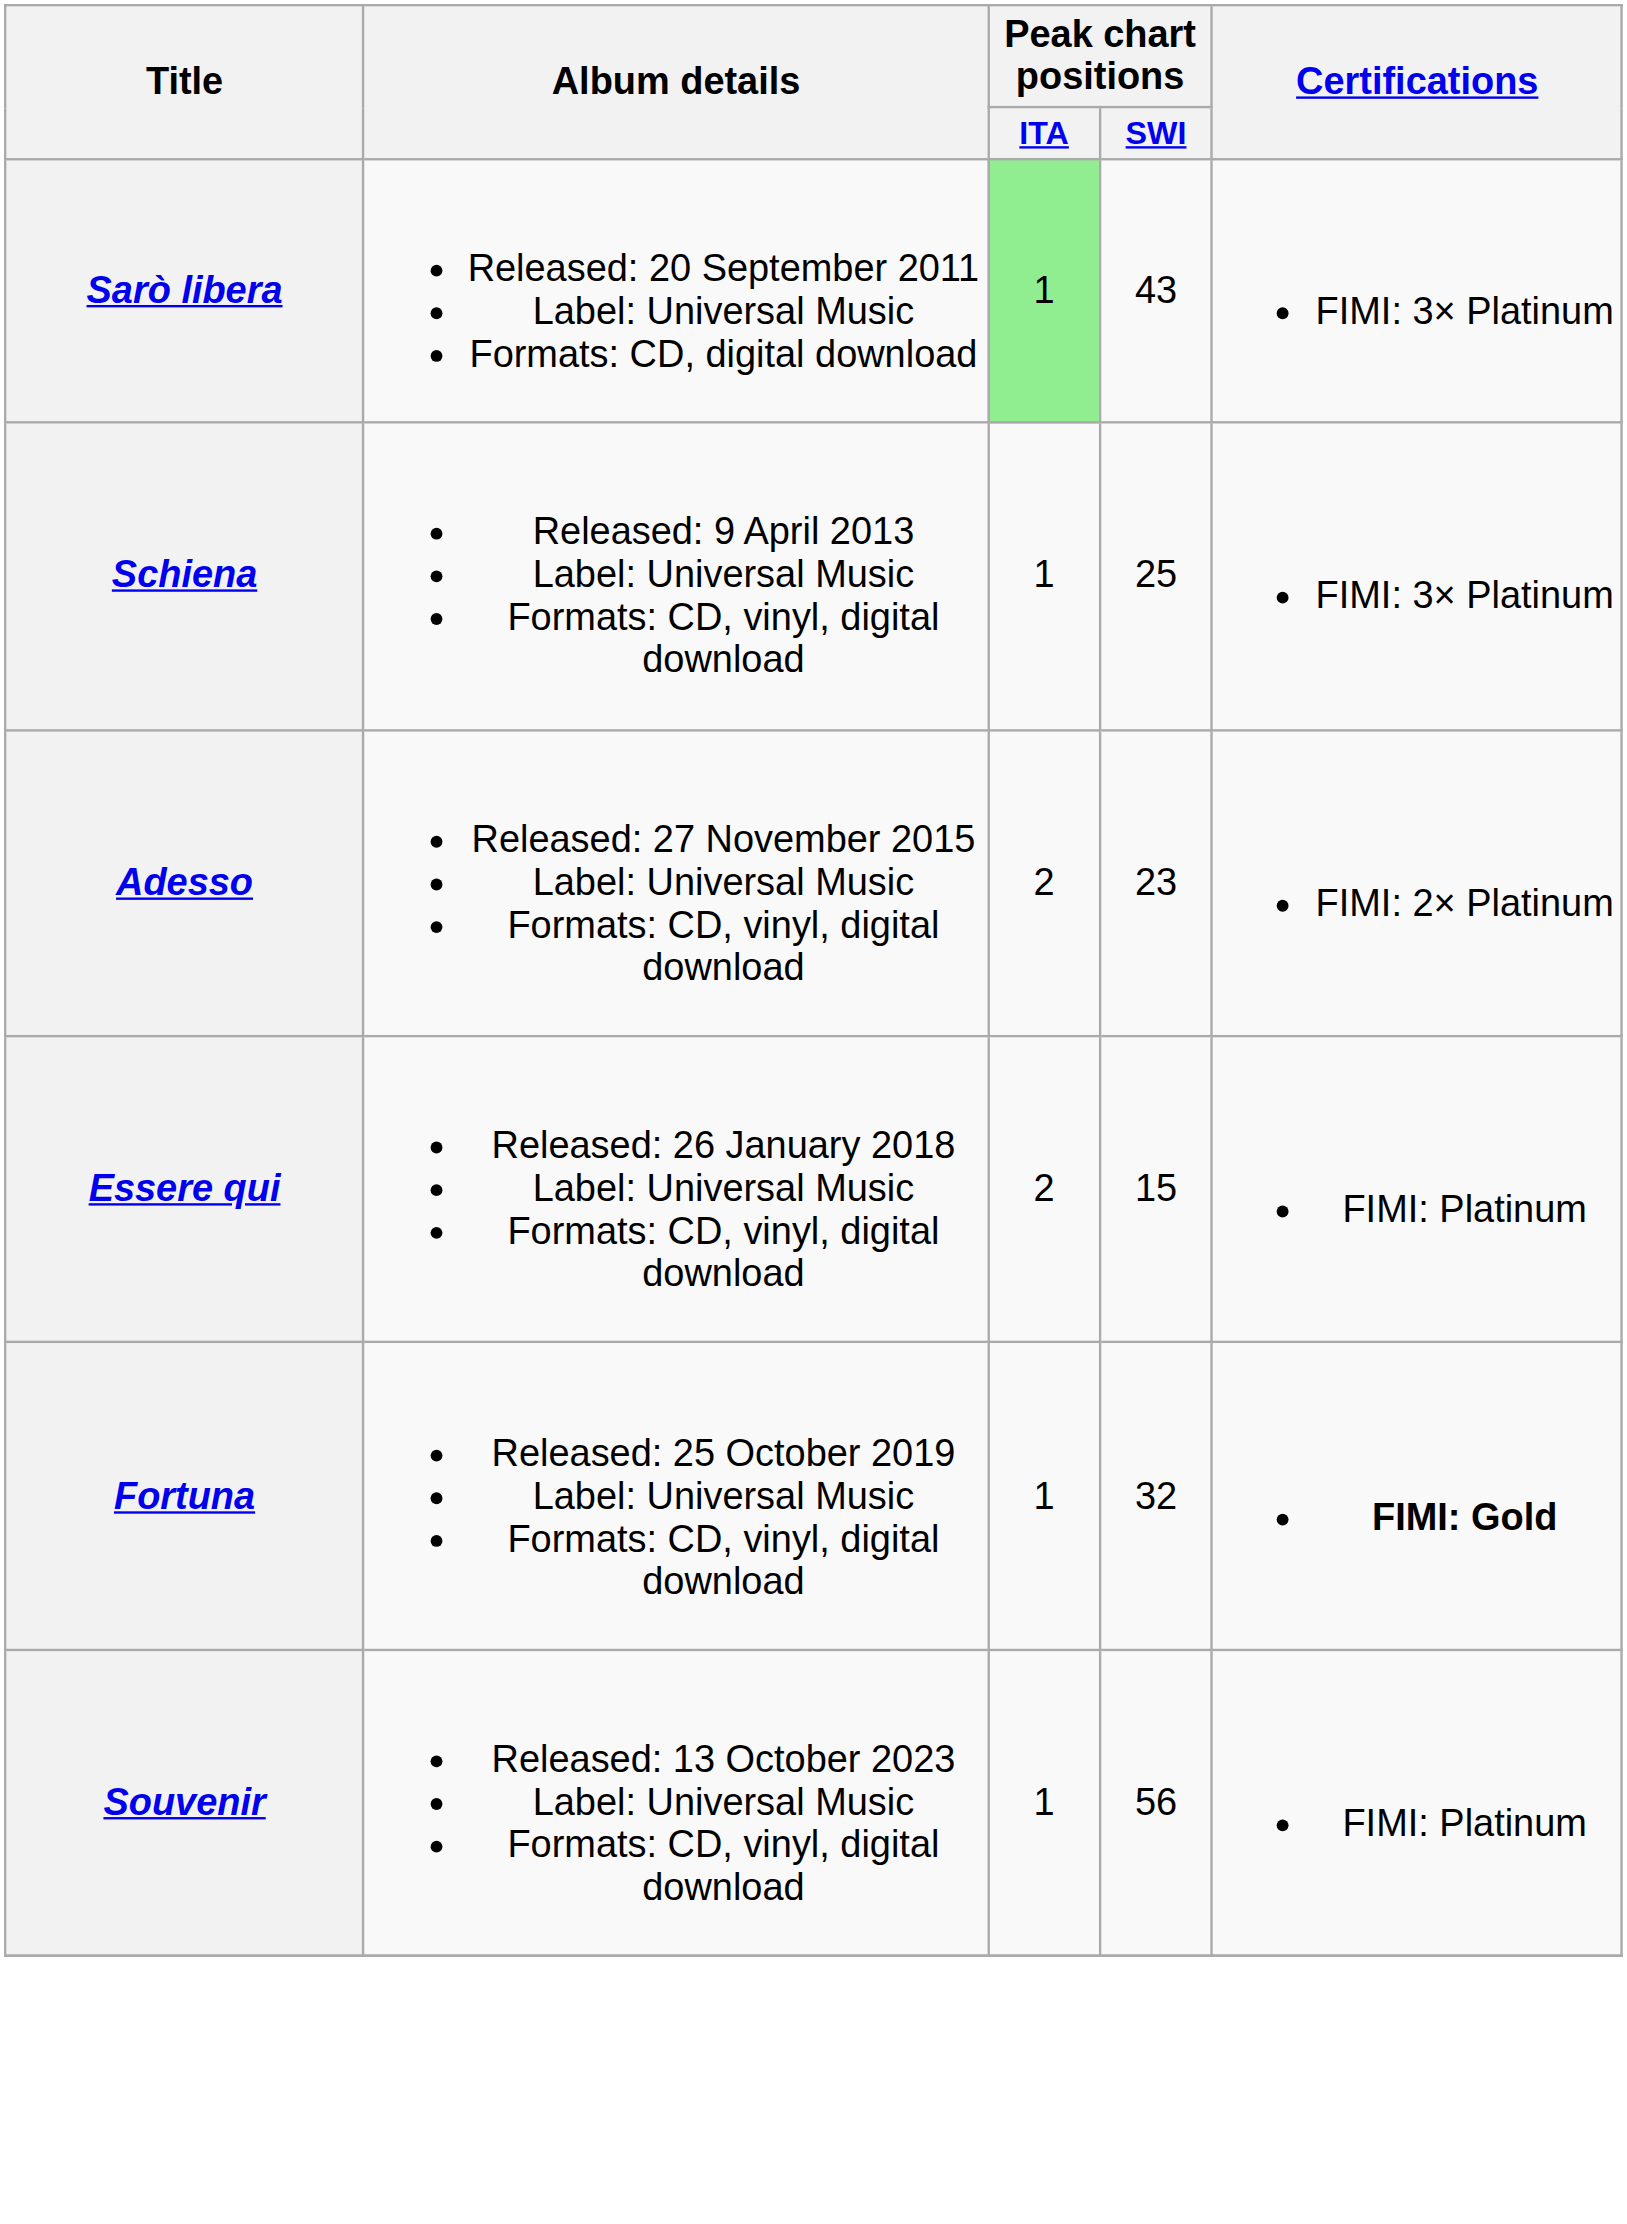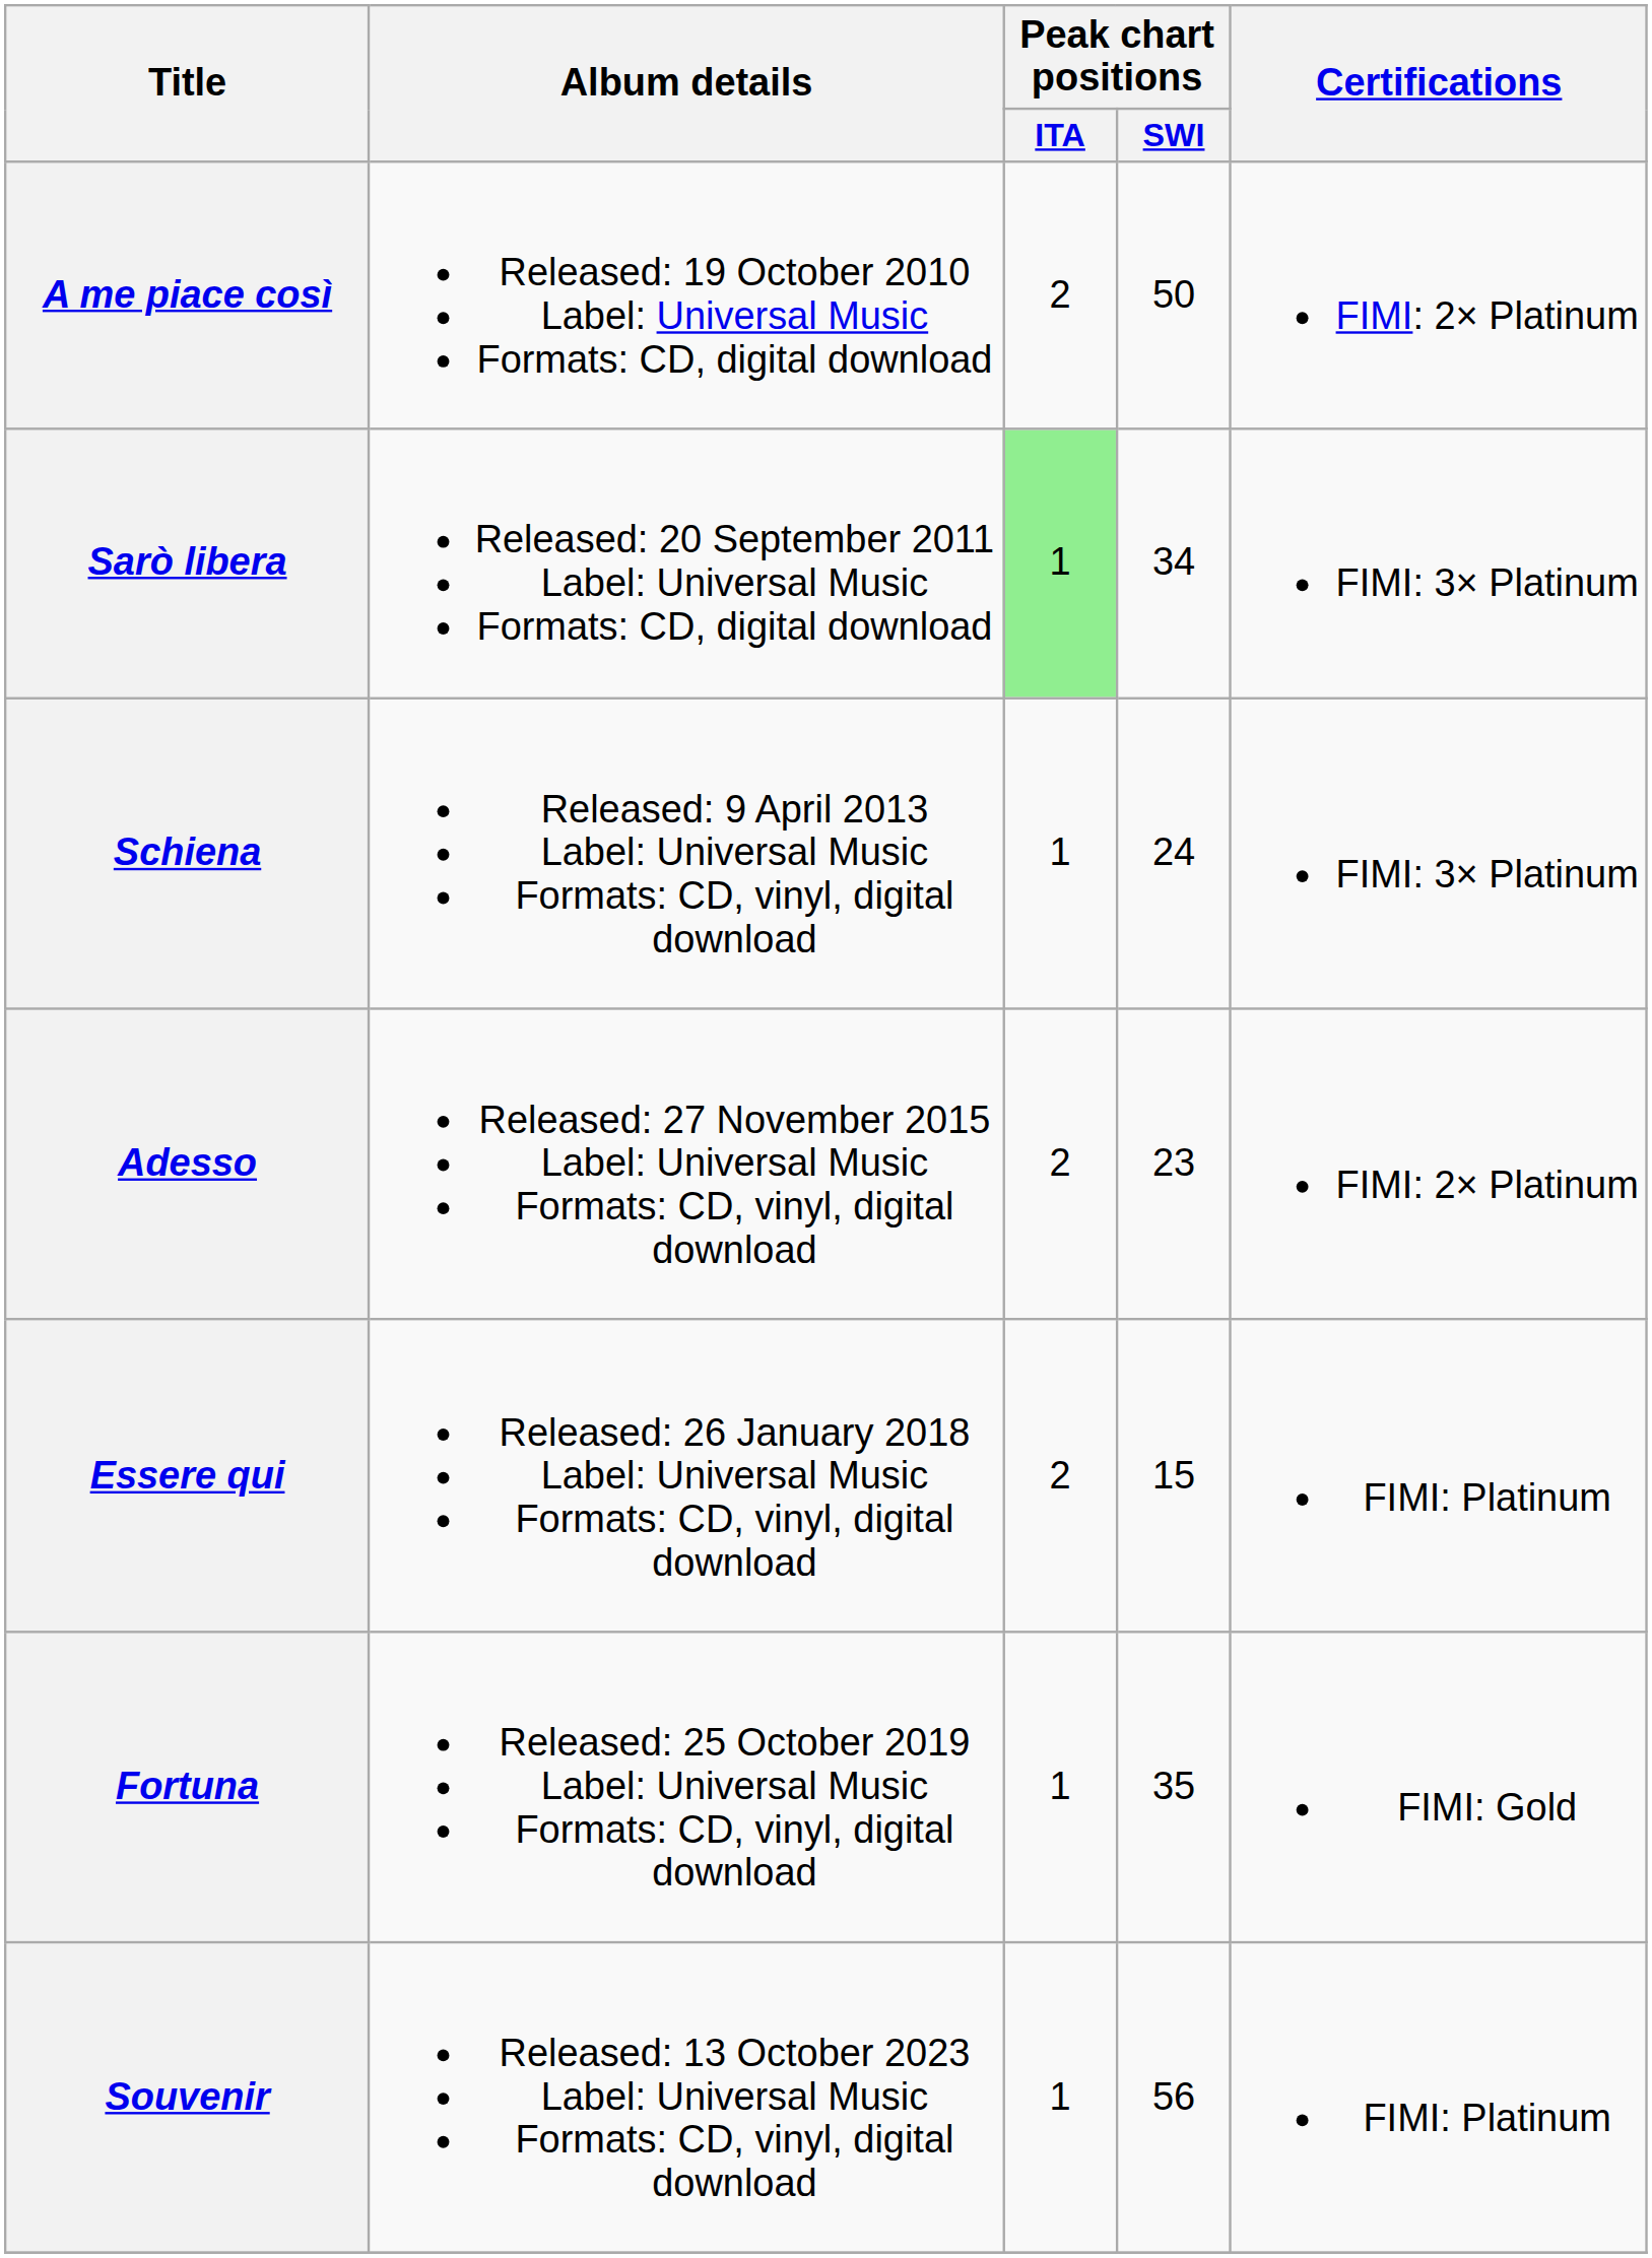 <table class="wikitable plainrowheaders" style="text-align:center;">
 <tr>
 <th scope="col" rowspan="2" style="width:9em;">Title</th>
 <th scope="col" rowspan="2" style="width:16em;">Album details</th>
 <th scope="col" colspan="2">Peak chart positions</th>
 <th scope="col" rowspan="2"><a href='#'>Certifications</a></th>
 </tr>
 <tr>
 <th scope="col" style="width:3em;font-size:85%;"><a href='#'>ITA</a><br></th>
 <th scope="col" style="width:3em;font-size:85%;"><a href='#'>SWI</a><br></th>
 </tr>
 <tr>
+<th scope="row"><em><a href='#'>A me piace così</a></em></th>
+<td><br><ul><li>Released: 19 October 2010</li><li>Label: <a href='#'>Universal Music</a></li><li>Formats: CD, digital download</li></ul></td>
+<td>2</td>
+<td>50</td>
+<td><br><ul><li><a href='#'>FIMI</a>: 2× Platinum</li></ul></td>
+</tr>
+<tr>
 <th scope="row"><em><a href='#'>Sarò libera</a></em></th>
 <td><br><ul><li>Released: 20 September 2011</li><li>Label: Universal Music</li><li>Formats: CD, digital download</li></ul></td>
 <td style="background: lightgreen;">1</td>
-<td>43</td>
+<td>34</td>
 <td><br><ul><li>FIMI: 3× Platinum</li></ul></td>
 </tr>
 <tr>
 <th scope="row"><em><a href='#'>Schiena</a></em></th>
 <td><br><ul><li>Released: 9 April 2013</li><li>Label: Universal Music</li><li>Formats: CD, vinyl, digital download</li></ul></td>
 <td>1</td>
-<td>25</td>
+<td>24</td>
 <td><br><ul><li>FIMI: 3× Platinum</li></ul></td>
 </tr>
 <tr>
 <th scope="row"><a href='#'><em>Adesso</em></a></th>
 <td><br><ul><li>Released: 27 November 2015</li><li>Label: Universal Music</li><li>Formats: CD, vinyl, digital download</li></ul></td>
 <td>2</td>
 <td>23</td>
 <td><br><ul><li>FIMI: 2× Platinum</li></ul></td>
 </tr>
 <tr>
 <th scope="row"><em><a href='#'>Essere qui</a></em></th>
 <td><br><ul><li>Released: 26 January 2018</li><li>Label: Universal Music</li><li>Formats: CD, vinyl, digital download</li></ul></td>
 <td>2</td>
 <td>15</td>
 <td><br><ul><li>FIMI: Platinum</li></ul></td>
 </tr>
 <tr>
 <th scope="row"><em><a href='#'>Fortuna</a></em></th>
 <td><br><ul><li>Released: 25 October 2019</li><li>Label: Universal Music</li><li>Formats: CD, vinyl, digital download</li></ul></td>
 <td>1</td>
-<td>32</td>
-<td><strong><br><ul><li>FIMI: Gold</li></ul></strong></td>
+<td>35</td>
+<td><br><ul><li>FIMI: Gold</li></ul></td>
 </tr>
 <tr>
 <th scope="row"><a href='#'><em>Souvenir</em></a></th>
 <td><br><ul><li>Released: 13 October 2023</li><li>Label: Universal Music</li><li>Formats: CD, vinyl, digital download</li></ul></td>
 <td>1</td>
 <td>56</td>
 <td><br><ul><li>FIMI: Platinum</li></ul></td>
 </tr>
 <tr>
 </tr>
 </table>
